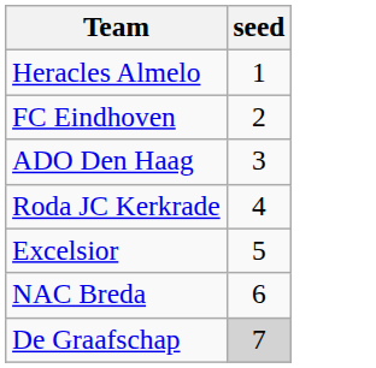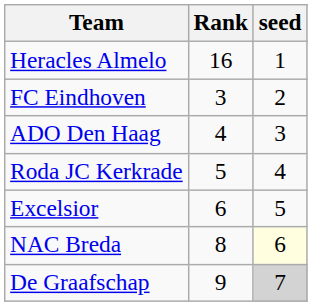 <table class="wikitable" style="text-align: center;">
 <tr>
 <th>Team</th>
+<th>Rank</th>
 <th>seed</th>
 </tr>
 <tr>
 <td style="text-align: left;"><a href='#'>Heracles Almelo</a></td>
+<td>16</td>
 <td>1</td>
 </tr>
 <tr>
 <td style="text-align: left;"><a href='#'>FC Eindhoven</a></td>
+<td>3</td>
 <td>2</td>
 </tr>
 <tr>
 <td style="text-align: left;"><a href='#'>ADO Den Haag</a></td>
+<td>4</td>
 <td>3</td>
 </tr>
 <tr>
 <td style="text-align: left;"><a href='#'>Roda JC Kerkrade</a></td>
+<td>5</td>
 <td>4</td>
 </tr>
 <tr>
 <td style="text-align: left;"><a href='#'>Excelsior</a></td>
+<td>6</td>
 <td>5</td>
 </tr>
 <tr>
 <td style="text-align: left;"><a href='#'>NAC Breda</a></td>
-<td>6</td>
+<td>8</td>
+<td style="background: lightyellow;">6</td>
 </tr>
 <tr>
 <td style="text-align: left;"><a href='#'>De Graafschap</a></td>
+<td>9</td>
 <td style="background: lightgrey;">7</td>
 </tr>
 </table>
